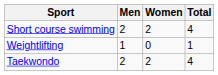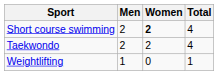 <table class="wikitable sortable">
 <tr>
 <th>Sport</th>
 <th>Men</th>
 <th>Women</th>
 <th>Total</th>
 </tr>
 <tr>
 <td><a href='#'>Short course swimming</a></td>
 <td>2</td>
+<td><strong>2</strong></td>
+<td>4</td>
+</tr>
+<tr>
+<td><a href='#'>Taekwondo</a></td>
+<td>2</td>
 <td>2</td>
 <td>4</td>
 </tr>
 <tr>
 <td><a href='#'>Weightlifting</a></td>
 <td>1</td>
 <td>0</td>
 <td>1</td>
 </tr>
-<tr>
-<td><a href='#'>Taekwondo</a></td>
-<td>2</td>
-<td>2</td>
-<td>4</td>
-</tr>
 </table>
